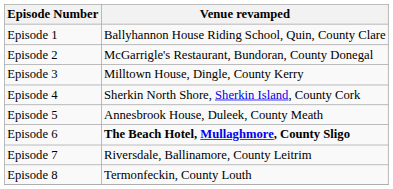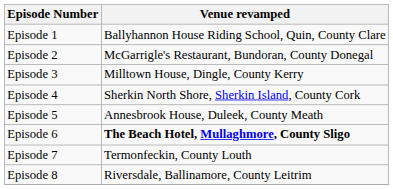 <table class="wikitable">
 <tr>
 <th>Episode Number</th>
 <th>Venue revamped</th>
 </tr>
 <tr>
 <td>Episode 1</td>
 <td>Ballyhannon House Riding School, Quin, County Clare</td>
 </tr>
 <tr>
 <td>Episode 2</td>
 <td>McGarrigle's Restaurant, Bundoran, County Donegal</td>
 </tr>
 <tr>
 <td>Episode 3</td>
 <td>Milltown House, Dingle, County Kerry</td>
 </tr>
 <tr>
 <td>Episode 4</td>
 <td>Sherkin North Shore, <a href='#'>Sherkin Island</a>, County Cork</td>
 </tr>
 <tr>
 <td>Episode 5</td>
 <td>Annesbrook House, Duleek, County Meath</td>
 </tr>
 <tr>
 <td>Episode 6</td>
 <td><strong>The Beach Hotel, <a href='#'>Mullaghmore</a>, County Sligo</strong></td>
 </tr>
 <tr>
 <td>Episode 7</td>
-<td>Riversdale, Ballinamore, County Leitrim</td>
+<td>Termonfeckin, County Louth</td>
 </tr>
 <tr>
 <td>Episode 8</td>
-<td>Termonfeckin, County Louth</td>
+<td>Riversdale, Ballinamore, County Leitrim</td>
 </tr>
 <tr>
 </tr>
 </table>
